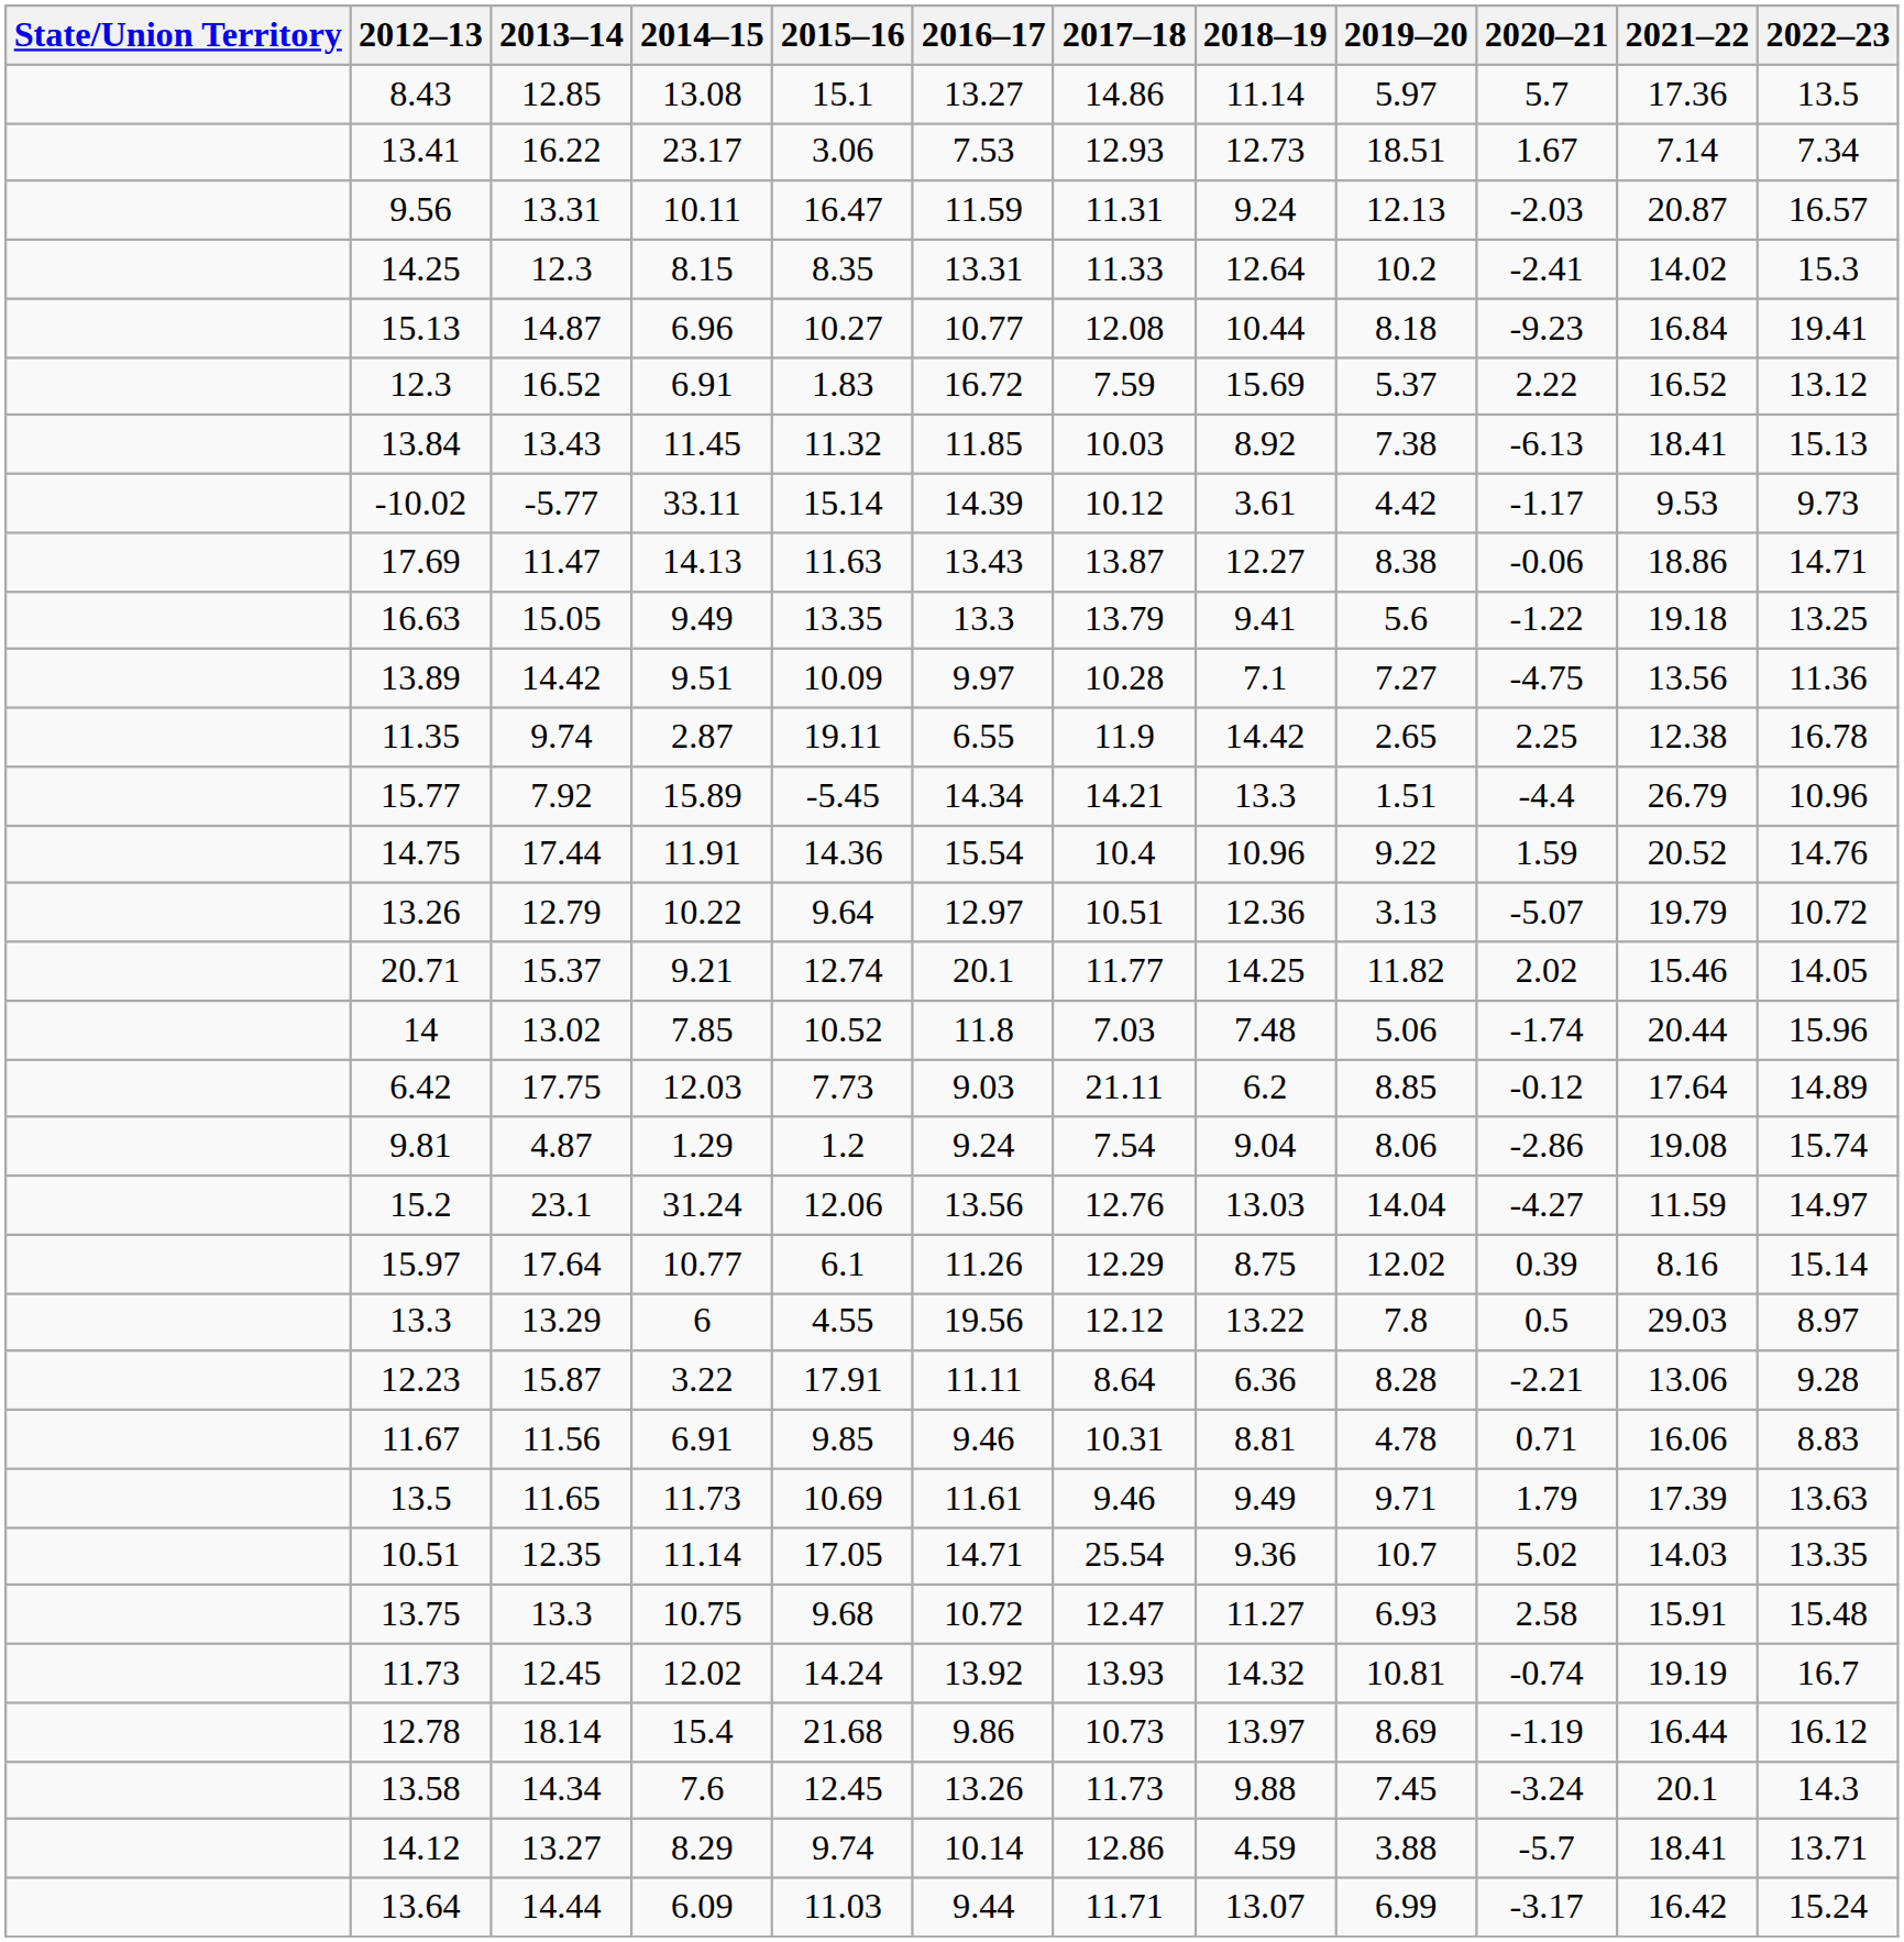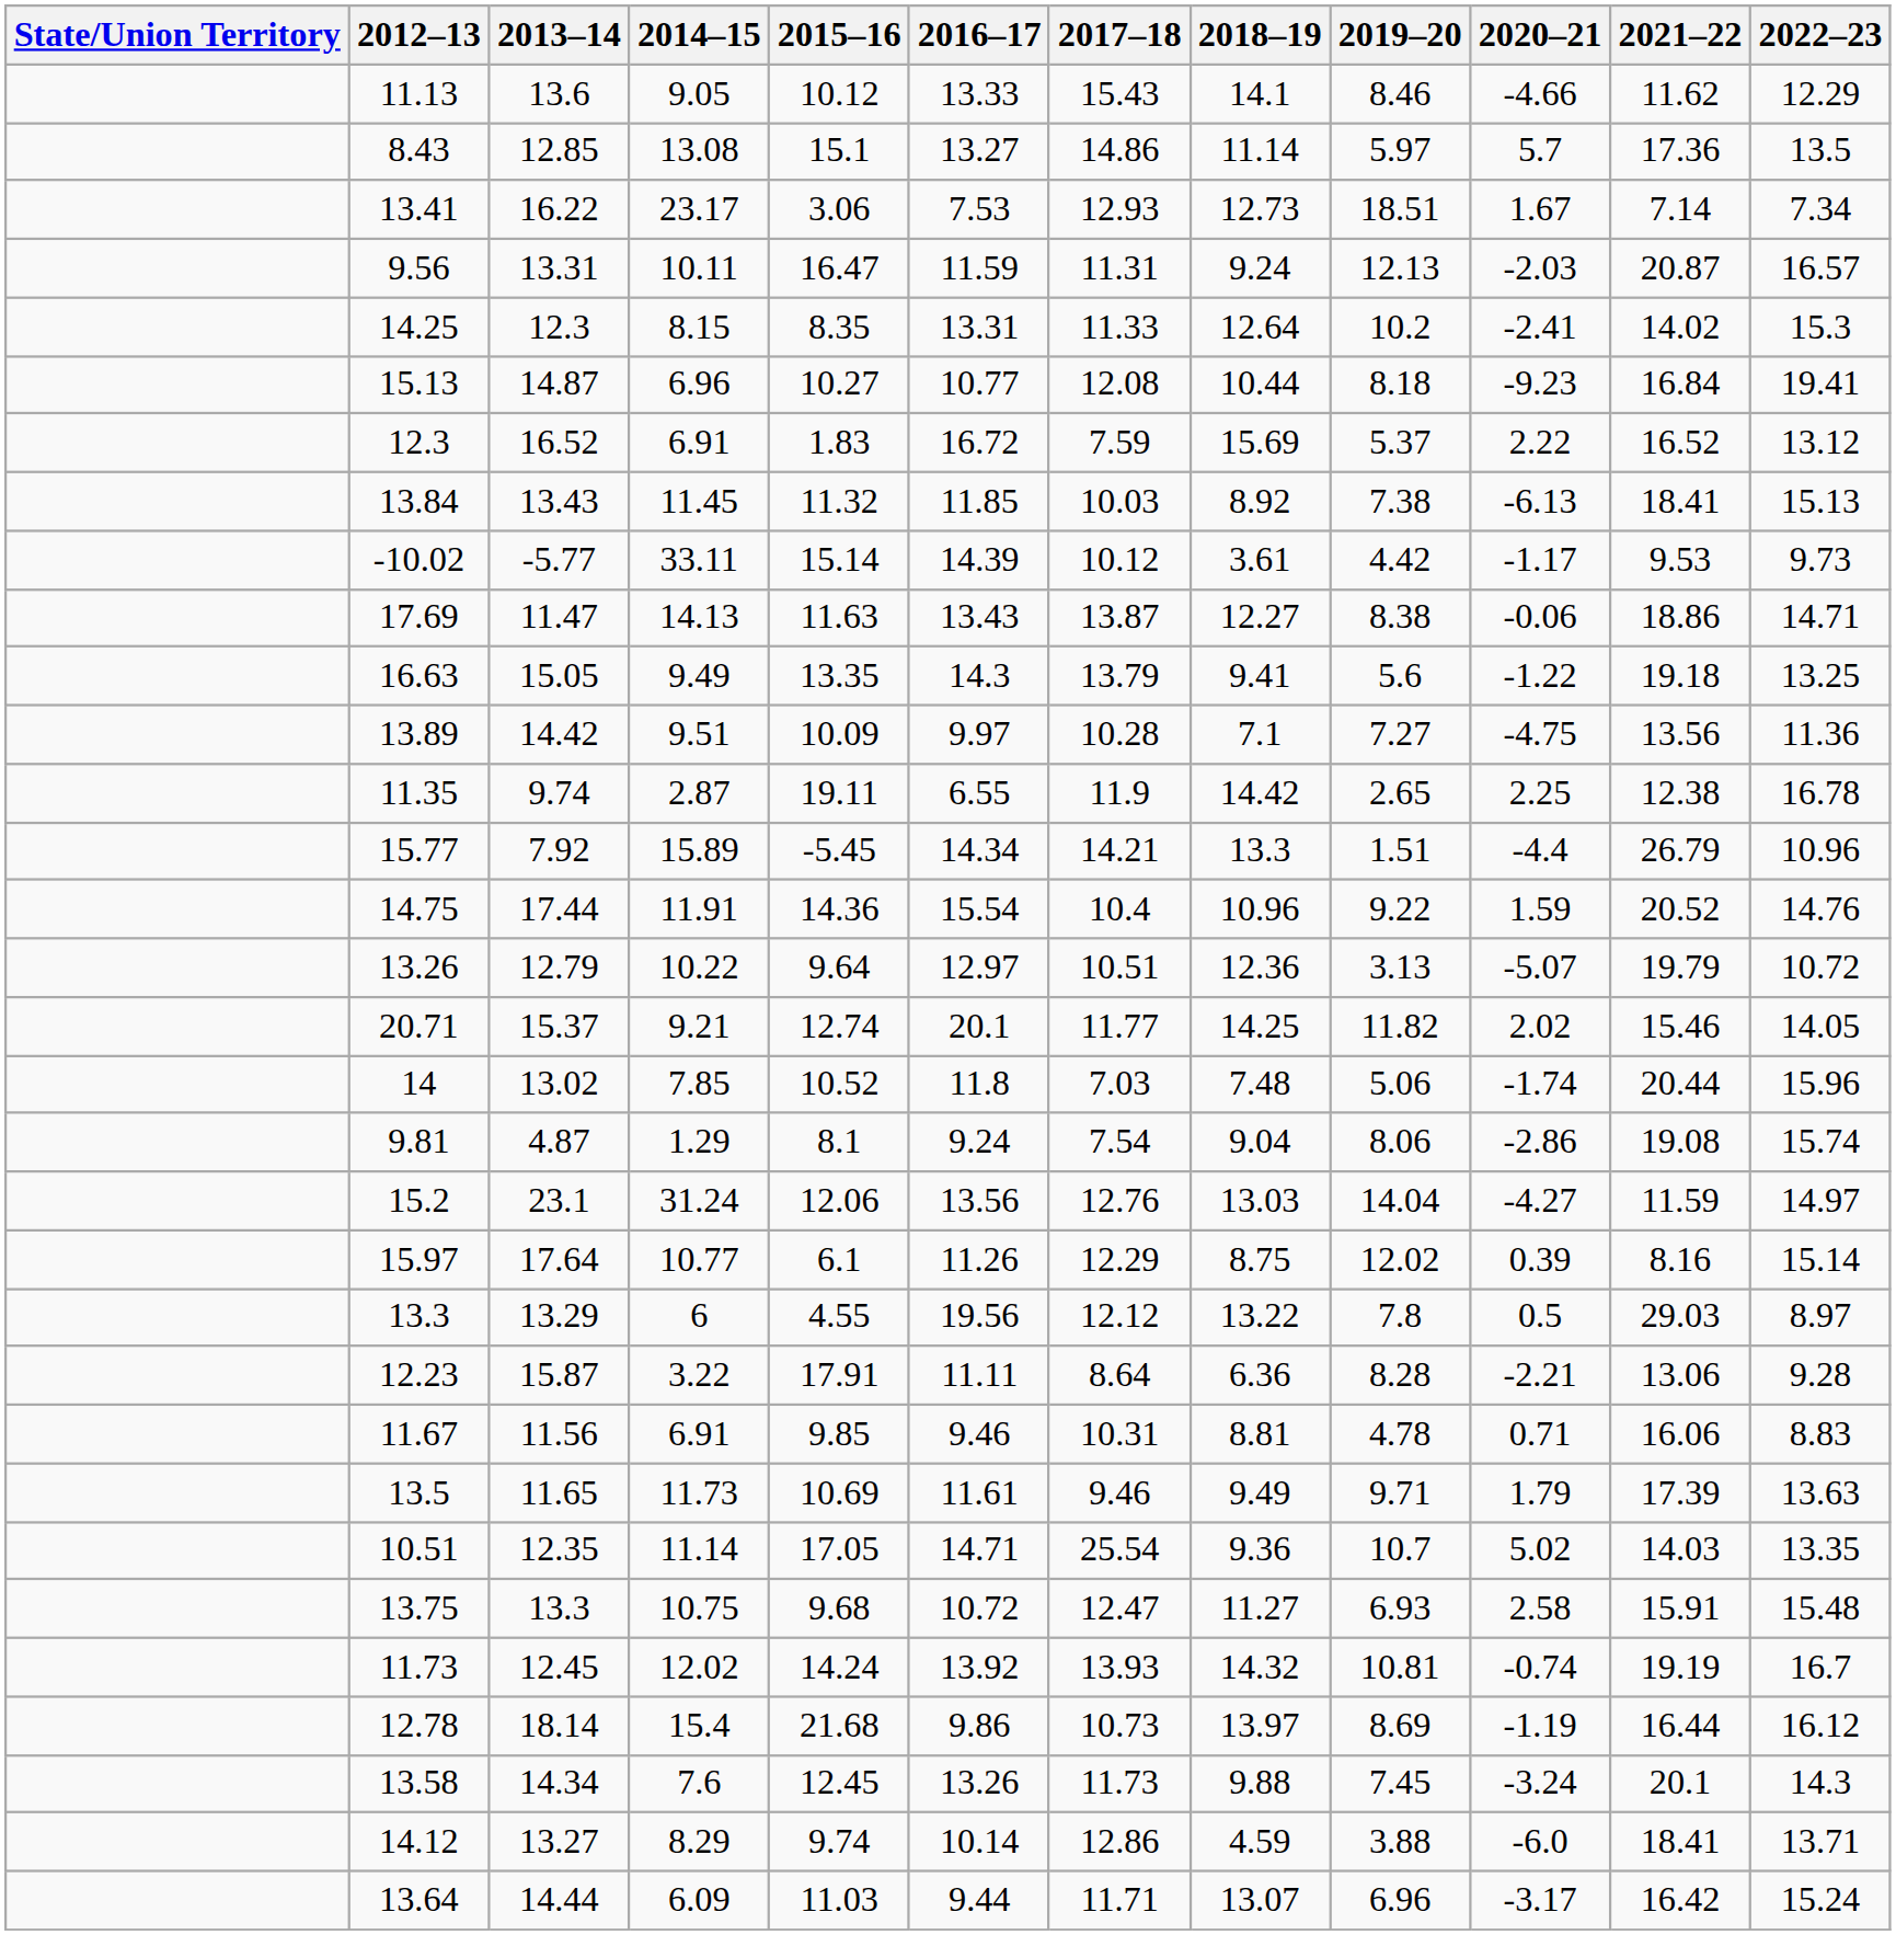 <table class="wikitable sortable static-row-numbers" style="text-align:center; font-size:90%;">
 <tr class="static-row-header" style="text-align:center;vertical-align:bottom;">
 <th><a href='#'>State/Union Territory</a></th>
 <th>2012–13</th>
 <th>2013–14</th>
 <th>2014–15</th>
 <th>2015–16</th>
 <th>2016–17</th>
 <th>2017–18</th>
 <th>2018–19</th>
 <th>2019–20</th>
 <th>2020–21</th>
 <th>2021–22</th>
 <th>2022–23</th>
+</tr>
+<tr>
+<td></td>
+<td>11.13</td>
+<td>13.6</td>
+<td>9.05</td>
+<td>10.12</td>
+<td>13.33</td>
+<td>15.43</td>
+<td>14.1</td>
+<td>8.46</td>
+<td>-4.66</td>
+<td>11.62</td>
+<td>12.29</td>
 </tr>
 <tr>
 <td></td>
 <td>8.43</td>
 <td>12.85</td>
 <td>13.08</td>
 <td>15.1</td>
 <td>13.27</td>
 <td>14.86</td>
 <td>11.14</td>
 <td>5.97</td>
 <td>5.7</td>
 <td>17.36</td>
 <td>13.5</td>
 </tr>
 <tr>
 <td></td>
 <td>13.41</td>
 <td>16.22</td>
 <td>23.17</td>
 <td>3.06</td>
 <td>7.53</td>
 <td>12.93</td>
 <td>12.73</td>
 <td>18.51</td>
 <td>1.67</td>
 <td>7.14</td>
 <td>7.34</td>
 </tr>
 <tr>
 <td></td>
 <td>9.56</td>
 <td>13.31</td>
 <td>10.11</td>
 <td>16.47</td>
 <td>11.59</td>
 <td>11.31</td>
 <td>9.24</td>
 <td>12.13</td>
 <td>-2.03</td>
 <td>20.87</td>
 <td>16.57</td>
 </tr>
 <tr>
 <td></td>
 <td>14.25</td>
 <td>12.3</td>
 <td>8.15</td>
 <td>8.35</td>
 <td>13.31</td>
 <td>11.33</td>
 <td>12.64</td>
 <td>10.2</td>
 <td>-2.41</td>
 <td>14.02</td>
 <td>15.3</td>
 </tr>
 <tr>
 <td></td>
 <td>15.13</td>
 <td>14.87</td>
 <td>6.96</td>
 <td>10.27</td>
 <td>10.77</td>
 <td>12.08</td>
 <td>10.44</td>
 <td>8.18</td>
 <td>-9.23</td>
 <td>16.84</td>
 <td>19.41</td>
 </tr>
 <tr>
 <td></td>
 <td>12.3</td>
 <td>16.52</td>
 <td>6.91</td>
 <td>1.83</td>
 <td>16.72</td>
 <td>7.59</td>
 <td>15.69</td>
 <td>5.37</td>
 <td>2.22</td>
 <td>16.52</td>
 <td>13.12</td>
 </tr>
 <tr>
 <td></td>
 <td>13.84</td>
 <td>13.43</td>
 <td>11.45</td>
 <td>11.32</td>
 <td>11.85</td>
 <td>10.03</td>
 <td>8.92</td>
 <td>7.38</td>
 <td>-6.13</td>
 <td>18.41</td>
 <td>15.13</td>
 </tr>
 <tr>
 <td></td>
 <td>-10.02</td>
 <td>-5.77</td>
 <td>33.11</td>
 <td>15.14</td>
 <td>14.39</td>
 <td>10.12</td>
 <td>3.61</td>
 <td>4.42</td>
 <td>-1.17</td>
 <td>9.53</td>
 <td>9.73</td>
 </tr>
 <tr>
 <td></td>
 <td>17.69</td>
 <td>11.47</td>
 <td>14.13</td>
 <td>11.63</td>
 <td>13.43</td>
 <td>13.87</td>
 <td>12.27</td>
 <td>8.38</td>
 <td>-0.06</td>
 <td>18.86</td>
 <td>14.71</td>
 </tr>
 <tr>
 <td></td>
 <td>16.63</td>
 <td>15.05</td>
 <td>9.49</td>
 <td>13.35</td>
-<td>13.3</td>
+<td>14.3</td>
 <td>13.79</td>
 <td>9.41</td>
 <td>5.6</td>
 <td>-1.22</td>
 <td>19.18</td>
 <td>13.25</td>
 </tr>
 <tr>
 <td></td>
 <td>13.89</td>
 <td>14.42</td>
 <td>9.51</td>
 <td>10.09</td>
 <td>9.97</td>
 <td>10.28</td>
 <td>7.1</td>
 <td>7.27</td>
 <td>-4.75</td>
 <td>13.56</td>
 <td>11.36</td>
 </tr>
 <tr>
 <td></td>
 <td>11.35</td>
 <td>9.74</td>
 <td>2.87</td>
 <td>19.11</td>
 <td>6.55</td>
 <td>11.9</td>
 <td>14.42</td>
 <td>2.65</td>
 <td>2.25</td>
 <td>12.38</td>
 <td>16.78</td>
 </tr>
 <tr>
 <td></td>
 <td>15.77</td>
 <td>7.92</td>
 <td>15.89</td>
 <td>-5.45</td>
 <td>14.34</td>
 <td>14.21</td>
 <td>13.3</td>
 <td>1.51</td>
 <td>-4.4</td>
 <td>26.79</td>
 <td>10.96</td>
 </tr>
 <tr>
 <td></td>
 <td>14.75</td>
 <td>17.44</td>
 <td>11.91</td>
 <td>14.36</td>
 <td>15.54</td>
 <td>10.4</td>
 <td>10.96</td>
 <td>9.22</td>
 <td>1.59</td>
 <td>20.52</td>
 <td>14.76</td>
 </tr>
 <tr>
 <td></td>
 <td>13.26</td>
 <td>12.79</td>
 <td>10.22</td>
 <td>9.64</td>
 <td>12.97</td>
 <td>10.51</td>
 <td>12.36</td>
 <td>3.13</td>
 <td>-5.07</td>
 <td>19.79</td>
 <td>10.72</td>
 </tr>
 <tr>
 <td></td>
 <td>20.71</td>
 <td>15.37</td>
 <td>9.21</td>
 <td>12.74</td>
 <td>20.1</td>
 <td>11.77</td>
 <td>14.25</td>
 <td>11.82</td>
 <td>2.02</td>
 <td>15.46</td>
 <td>14.05</td>
 </tr>
 <tr>
 <td></td>
 <td>14</td>
 <td>13.02</td>
 <td>7.85</td>
 <td>10.52</td>
 <td>11.8</td>
 <td>7.03</td>
 <td>7.48</td>
 <td>5.06</td>
 <td>-1.74</td>
 <td>20.44</td>
 <td>15.96</td>
 </tr>
 <tr>
 <td></td>
-<td>6.42</td>
-<td>17.75</td>
-<td>12.03</td>
-<td>7.73</td>
-<td>9.03</td>
-<td>21.11</td>
-<td>6.2</td>
-<td>8.85</td>
-<td>-0.12</td>
-<td>17.64</td>
-<td>14.89</td>
-</tr>
-<tr>
-<td></td>
 <td>9.81</td>
 <td>4.87</td>
 <td>1.29</td>
-<td>1.2</td>
+<td>8.1</td>
 <td>9.24</td>
 <td>7.54</td>
 <td>9.04</td>
 <td>8.06</td>
 <td>-2.86</td>
 <td>19.08</td>
 <td>15.74</td>
 </tr>
 <tr>
 <td></td>
 <td>15.2</td>
 <td>23.1</td>
 <td>31.24</td>
 <td>12.06</td>
 <td>13.56</td>
 <td>12.76</td>
 <td>13.03</td>
 <td>14.04</td>
 <td>-4.27</td>
 <td>11.59</td>
 <td>14.97</td>
 </tr>
 <tr>
 <td></td>
 <td>15.97</td>
 <td>17.64</td>
 <td>10.77</td>
 <td>6.1</td>
 <td>11.26</td>
 <td>12.29</td>
 <td>8.75</td>
 <td>12.02</td>
 <td>0.39</td>
 <td>8.16</td>
 <td>15.14</td>
 </tr>
 <tr>
 <td></td>
 <td>13.3</td>
 <td>13.29</td>
 <td>6</td>
 <td>4.55</td>
 <td>19.56</td>
 <td>12.12</td>
 <td>13.22</td>
 <td>7.8</td>
 <td>0.5</td>
 <td>29.03</td>
 <td>8.97</td>
 </tr>
 <tr>
 <td></td>
 <td>12.23</td>
 <td>15.87</td>
 <td>3.22</td>
 <td>17.91</td>
 <td>11.11</td>
 <td>8.64</td>
 <td>6.36</td>
 <td>8.28</td>
 <td>-2.21</td>
 <td>13.06</td>
 <td>9.28</td>
 </tr>
 <tr>
 <td></td>
 <td>11.67</td>
 <td>11.56</td>
 <td>6.91</td>
 <td>9.85</td>
 <td>9.46</td>
 <td>10.31</td>
 <td>8.81</td>
 <td>4.78</td>
 <td>0.71</td>
 <td>16.06</td>
 <td>8.83</td>
 </tr>
 <tr>
 <td></td>
 <td>13.5</td>
 <td>11.65</td>
 <td>11.73</td>
 <td>10.69</td>
 <td>11.61</td>
 <td>9.46</td>
 <td>9.49</td>
 <td>9.71</td>
 <td>1.79</td>
 <td>17.39</td>
 <td>13.63</td>
 </tr>
 <tr>
 <td></td>
 <td>10.51</td>
 <td>12.35</td>
 <td>11.14</td>
 <td>17.05</td>
 <td>14.71</td>
 <td>25.54</td>
 <td>9.36</td>
 <td>10.7</td>
 <td>5.02</td>
 <td>14.03</td>
 <td>13.35</td>
 </tr>
 <tr>
 <td></td>
 <td>13.75</td>
 <td>13.3</td>
 <td>10.75</td>
 <td>9.68</td>
 <td>10.72</td>
 <td>12.47</td>
 <td>11.27</td>
 <td>6.93</td>
 <td>2.58</td>
 <td>15.91</td>
 <td>15.48</td>
 </tr>
 <tr>
 <td></td>
 <td>11.73</td>
 <td>12.45</td>
 <td>12.02</td>
 <td>14.24</td>
 <td>13.92</td>
 <td>13.93</td>
 <td>14.32</td>
 <td>10.81</td>
 <td>-0.74</td>
 <td>19.19</td>
 <td>16.7</td>
 </tr>
 <tr>
 <td></td>
 <td>12.78</td>
 <td>18.14</td>
 <td>15.4</td>
 <td>21.68</td>
 <td>9.86</td>
 <td>10.73</td>
 <td>13.97</td>
 <td>8.69</td>
 <td>-1.19</td>
 <td>16.44</td>
 <td>16.12</td>
 </tr>
 <tr>
 <td></td>
 <td>13.58</td>
 <td>14.34</td>
 <td>7.6</td>
 <td>12.45</td>
 <td>13.26</td>
 <td>11.73</td>
 <td>9.88</td>
 <td>7.45</td>
 <td>-3.24</td>
 <td>20.1</td>
 <td>14.3</td>
 </tr>
 <tr>
 <td></td>
 <td>14.12</td>
 <td>13.27</td>
 <td>8.29</td>
 <td>9.74</td>
 <td>10.14</td>
 <td>12.86</td>
 <td>4.59</td>
 <td>3.88</td>
-<td>-5.7</td>
+<td>-6.0</td>
 <td>18.41</td>
 <td>13.71</td>
 </tr>
 <tr>
 <td></td>
 <td>13.64</td>
 <td>14.44</td>
 <td>6.09</td>
 <td>11.03</td>
 <td>9.44</td>
 <td>11.71</td>
 <td>13.07</td>
-<td>6.99</td>
+<td>6.96</td>
 <td>-3.17</td>
 <td>16.42</td>
 <td>15.24</td>
 </tr>
 </table>
